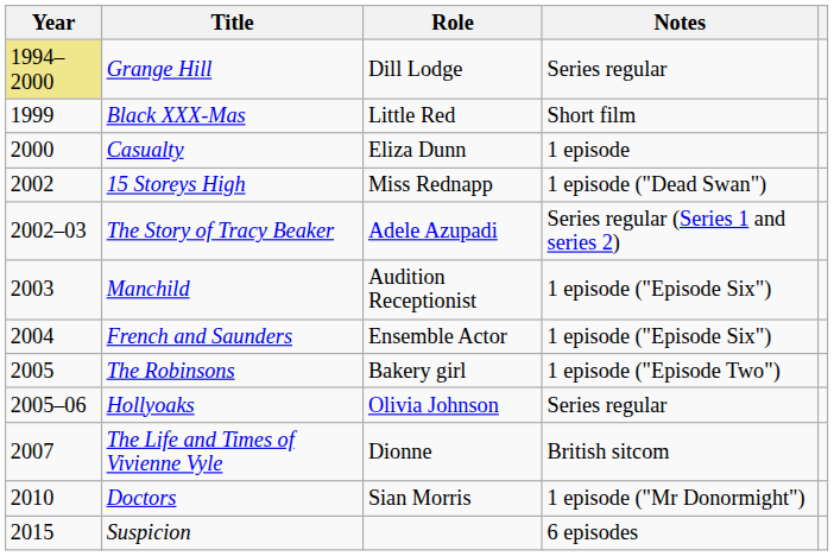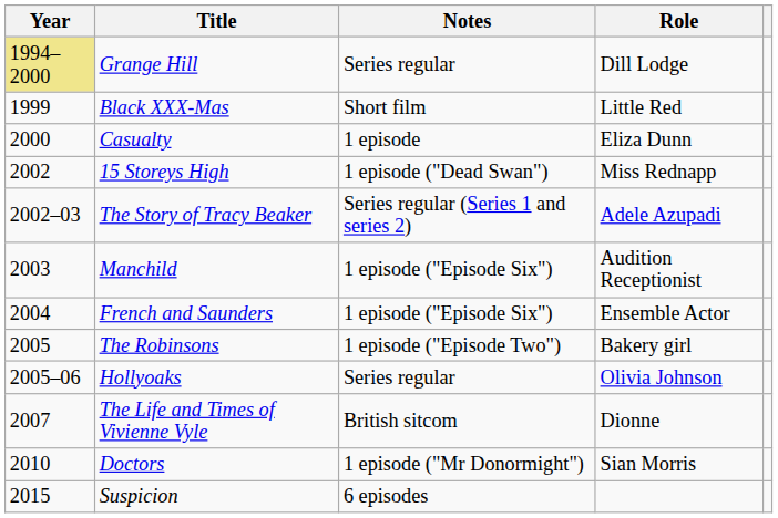 <table class="wikitable sortable plainrowheaders">
 <tr>
 <th scope="col">Year</th>
 <th scope="col">Title</th>
+<th scope="col" class="unsortable">Notes</th>
 <th scope="col">Role</th>
-<th scope="col" class="unsortable">Notes</th>
 <th scope="col" class="unsortable"></th>
 </tr>
 <tr>
 <td style="background: khaki;">1994–2000</td>
 <td><em><a href='#'>Grange Hill</a></em></td>
+<td>Series regular</td>
 <td>Dill Lodge</td>
-<td>Series regular</td>
 <td style="text-align:center;"></td>
 </tr>
 <tr>
 <td>1999</td>
 <td><em><a href='#'>Black XXX-Mas</a></em></td>
+<td>Short film</td>
 <td>Little Red</td>
-<td>Short film</td>
 <td style="text-align:center;"></td>
 </tr>
 <tr>
 <td>2000</td>
 <td><em><a href='#'>Casualty</a></em></td>
+<td>1 episode</td>
 <td>Eliza Dunn</td>
-<td>1 episode</td>
 <td style="text-align:center;"></td>
 </tr>
 <tr>
 <td>2002</td>
 <td><em><a href='#'>15 Storeys High</a></em></td>
+<td>1 episode ("Dead Swan")</td>
 <td>Miss Rednapp</td>
-<td>1 episode ("Dead Swan")</td>
 <td style="text-align:center;"></td>
 </tr>
 <tr>
 <td>2002–03</td>
 <td><em><a href='#'>The Story of Tracy Beaker</a></em></td>
+<td>Series regular (<a href='#'>Series 1</a> and <a href='#'>series 2</a>)</td>
 <td><a href='#'>Adele Azupadi</a></td>
-<td>Series regular (<a href='#'>Series 1</a> and <a href='#'>series 2</a>)</td>
 <td style="text-align:center;"></td>
 </tr>
 <tr>
 <td>2003</td>
 <td><em><a href='#'>Manchild</a></em></td>
+<td>1 episode ("Episode Six")</td>
 <td>Audition Receptionist</td>
-<td>1 episode ("Episode Six")</td>
 <td style="text-align:center;"></td>
 </tr>
 <tr>
 <td>2004</td>
 <td><em><a href='#'>French and Saunders</a></em></td>
+<td>1 episode ("Episode Six")</td>
 <td>Ensemble Actor</td>
-<td>1 episode ("Episode Six")</td>
 <td style="text-align:center;"></td>
 </tr>
 <tr>
 <td>2005</td>
 <td><em><a href='#'>The Robinsons</a></em></td>
+<td>1 episode ("Episode Two")</td>
 <td>Bakery girl</td>
-<td>1 episode ("Episode Two")</td>
 <td style="text-align:center;"></td>
 </tr>
 <tr>
 <td>2005–06</td>
 <td><em><a href='#'>Hollyoaks</a></em></td>
+<td>Series regular</td>
 <td><a href='#'>Olivia Johnson</a></td>
-<td>Series regular</td>
 <td style="text-align:center;"></td>
 </tr>
 <tr>
 <td>2007</td>
 <td><em><a href='#'>The Life and Times of Vivienne Vyle</a></em></td>
+<td>British sitcom</td>
 <td>Dionne</td>
-<td>British sitcom</td>
 <td style="text-align:center;"></td>
 </tr>
 <tr>
 <td>2010</td>
 <td><em><a href='#'>Doctors</a></em></td>
+<td>1 episode ("Mr Donormight")</td>
 <td>Sian Morris</td>
-<td>1 episode ("Mr Donormight")</td>
 <td style="text-align:center;"></td>
 </tr>
 <tr>
 <td>2015</td>
 <td><em>Suspicion</em></td>
+<td>6 episodes</td>
 <td></td>
-<td>6 episodes</td>
 <td style="text-align:center;"></td>
 </tr>
 </table>
